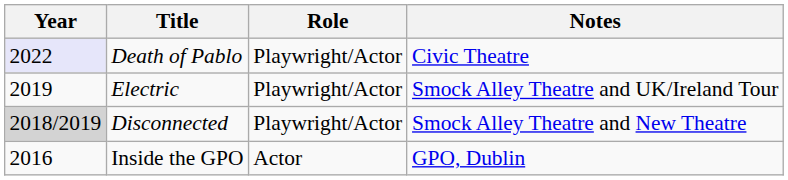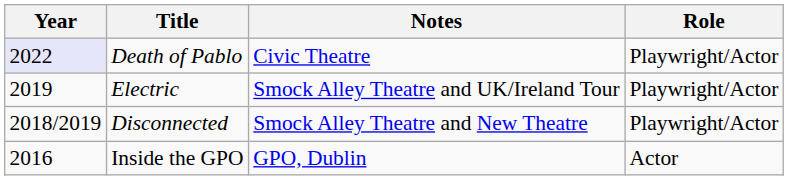 <table class="wikitable sortable">
 <tr>
 <th>Year</th>
 <th>Title</th>
+<th class="unsortable">Notes</th>
 <th>Role</th>
-<th class="unsortable">Notes</th>
 </tr>
 <tr>
 <td style="background: lavender;">2022</td>
 <td><em>Death of Pablo</em></td>
+<td><a href='#'>Civic Theatre</a></td>
 <td>Playwright/Actor</td>
-<td><a href='#'>Civic Theatre</a></td>
 </tr>
 <tr>
 <td>2019</td>
 <td><em>Electric</em></td>
+<td><a href='#'>Smock Alley Theatre</a> and UK/Ireland Tour</td>
 <td>Playwright/Actor</td>
-<td><a href='#'>Smock Alley Theatre</a> and UK/Ireland Tour</td>
 </tr>
 <tr>
-<td style="background: lightgrey;">2018/2019</td>
+<td>2018/2019</td>
 <td><em>Disconnected</em></td>
+<td><a href='#'>Smock Alley Theatre</a> and <a href='#'>New Theatre</a></td>
 <td>Playwright/Actor</td>
-<td><a href='#'>Smock Alley Theatre</a> and <a href='#'>New Theatre</a></td>
 </tr>
 <tr>
 <td>2016</td>
 <td>Inside the GPO</td>
+<td><a href='#'>GPO, Dublin</a></td>
 <td>Actor</td>
-<td><a href='#'>GPO, Dublin</a></td>
 </tr>
 </table>
